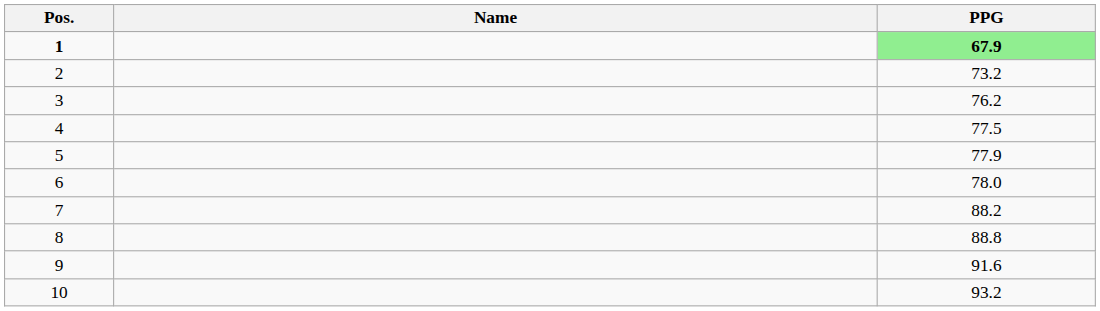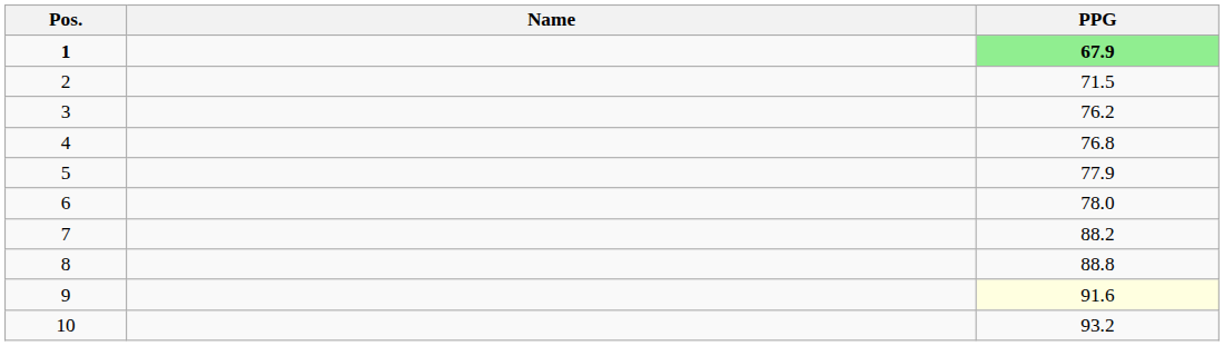 <table class=wikitable width="80%">
 <tr>
 <th width="10%">Pos.</th>
 <th width="70%">Name</th>
 <th width="20%">PPG</th>
 </tr>
 <tr>
 <td align=center><strong>1</strong></td>
 <td><strong></strong></td>
 <td align=center style="background: lightgreen;"><strong>67.9</strong></td>
 </tr>
 <tr>
 <td align=center>2</td>
 <td></td>
-<td align=center>73.2</td>
+<td align=center>71.5</td>
 </tr>
 <tr>
 <td align=center>3</td>
 <td></td>
 <td align=center>76.2</td>
 </tr>
 <tr>
 <td align=center>4</td>
 <td></td>
-<td align=center>77.5</td>
+<td align=center>76.8</td>
 </tr>
 <tr>
 <td align=center>5</td>
 <td></td>
 <td align=center>77.9</td>
 </tr>
 <tr>
 <td align=center>6</td>
 <td></td>
 <td align=center>78.0</td>
 </tr>
 <tr>
 <td align=center>7</td>
 <td></td>
 <td align=center>88.2</td>
 </tr>
 <tr>
 <td align=center>8</td>
 <td></td>
 <td align=center>88.8</td>
 </tr>
 <tr>
 <td align=center>9</td>
 <td></td>
-<td align=center>91.6</td>
+<td align=center style="background: lightyellow;">91.6</td>
 </tr>
 <tr>
 <td align=center>10</td>
 <td></td>
 <td align=center>93.2</td>
 </tr>
 </table>
